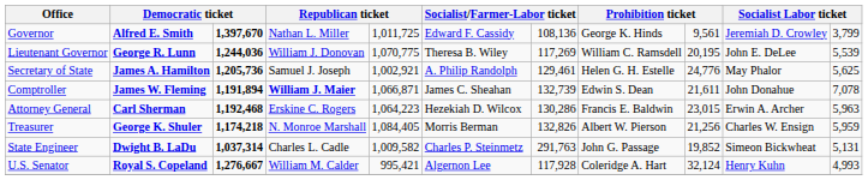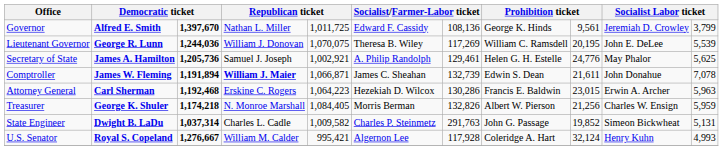 <table class=wikitable>
 <tr bgcolor=lightgrey>
 <th>Office</th>
 <th colspan="2" ><a href='#'>Democratic</a> ticket</th>
 <th colspan="2" ><a href='#'>Republican</a> ticket</th>
 <th colspan="2" ><a href='#'>Socialist</a>/<a href='#'>Farmer-Labor</a> ticket</th>
 <th colspan="2" ><a href='#'>Prohibition</a> ticket</th>
 <th colspan="2" ><a href='#'>Socialist Labor</a> ticket</th>
 </tr>
 <tr>
 <td><a href='#'>Governor</a></td>
 <td><strong><a href='#'>Alfred E. Smith</a></strong></td>
 <td align="right"><strong>1,397,670</strong></td>
 <td><a href='#'>Nathan L. Miller</a></td>
 <td align="right">1,011,725</td>
 <td><a href='#'>Edward F. Cassidy</a></td>
 <td align="right">108,136</td>
 <td>George K. Hinds</td>
 <td align="right">9,561</td>
 <td><a href='#'>Jeremiah D. Crowley</a></td>
 <td align="right">3,799</td>
 </tr>
 <tr>
 <td><a href='#'>Lieutenant Governor</a></td>
 <td><strong><a href='#'>George R. Lunn</a></strong></td>
 <td align="right"><strong>1,244,036</strong></td>
 <td><a href='#'>William J. Donovan</a></td>
-<td align="right">1,070,775</td>
+<td align="right">1,070,075</td>
 <td>Theresa B. Wiley</td>
 <td align="right">117,269</td>
 <td>William C. Ramsdell</td>
 <td align="right">20,195</td>
 <td>John E. DeLee</td>
 <td align="right">5,539</td>
 </tr>
 <tr>
 <td><a href='#'>Secretary of State</a></td>
 <td><strong><a href='#'>James A. Hamilton</a></strong></td>
 <td align="right"><strong>1,205,736</strong></td>
 <td>Samuel J. Joseph</td>
 <td align="right">1,002,921</td>
 <td><a href='#'>A. Philip Randolph</a></td>
 <td align="right">129,461</td>
 <td>Helen G. H. Estelle</td>
 <td align="right">24,776</td>
 <td>May Phalor</td>
 <td align="right">5,625</td>
 </tr>
 <tr>
 <td><a href='#'>Comptroller</a></td>
 <td><strong><a href='#'>James W. Fleming</a></strong></td>
 <td align="right"><strong>1,191,894</strong></td>
 <td><strong><a href='#'>William J. Maier</a></strong></td>
 <td align="right">1,066,871</td>
 <td>James C. Sheahan</td>
 <td align="right">132,739</td>
 <td>Edwin S. Dean</td>
 <td align="right">21,611</td>
 <td>John Donahue</td>
 <td align="right">7,078</td>
 </tr>
 <tr>
 <td><a href='#'>Attorney General</a></td>
 <td><strong><a href='#'>Carl Sherman</a></strong></td>
 <td align="right"><strong>1,192,468</strong></td>
 <td><a href='#'>Erskine C. Rogers</a></td>
 <td align="right">1,064,223</td>
 <td>Hezekiah D. Wilcox</td>
 <td align="right">130,286</td>
 <td>Francis E. Baldwin</td>
 <td align="right">23,015</td>
 <td>Erwin A. Archer</td>
 <td align="right">5,963</td>
 </tr>
 <tr>
 <td><a href='#'>Treasurer</a></td>
 <td><strong><a href='#'>George K. Shuler</a></strong></td>
 <td align="right"><strong>1,174,218</strong></td>
 <td><a href='#'>N. Monroe Marshall</a></td>
 <td align="right">1,084,405</td>
 <td>Morris Berman</td>
 <td align="right">132,826</td>
 <td>Albert W. Pierson</td>
 <td align="right">21,256</td>
 <td>Charles W. Ensign</td>
 <td align="right">5,959</td>
 </tr>
 <tr>
 <td><a href='#'>State Engineer</a></td>
 <td><strong><a href='#'>Dwight B. LaDu</a></strong></td>
 <td align="right"><strong>1,037,314</strong></td>
 <td>Charles L. Cadle</td>
 <td align="right">1,009,582</td>
 <td><a href='#'>Charles P. Steinmetz</a></td>
 <td align="right">291,763</td>
 <td>John G. Passage</td>
 <td align="right">19,852</td>
 <td>Simeon Bickwheat</td>
 <td align="right">5,131</td>
 </tr>
 <tr>
 <td><a href='#'>U.S. Senator</a></td>
 <td><strong><a href='#'>Royal S. Copeland</a></strong></td>
 <td align="right"><strong>1,276,667</strong></td>
 <td><a href='#'>William M. Calder</a></td>
 <td align="right">995,421</td>
 <td><a href='#'>Algernon Lee</a></td>
 <td align="right">117,928</td>
 <td>Coleridge A. Hart</td>
 <td align="right">32,124</td>
 <td><a href='#'>Henry Kuhn</a></td>
 <td align="right">4,993</td>
 </tr>
 <tr>
 </tr>
 </table>
